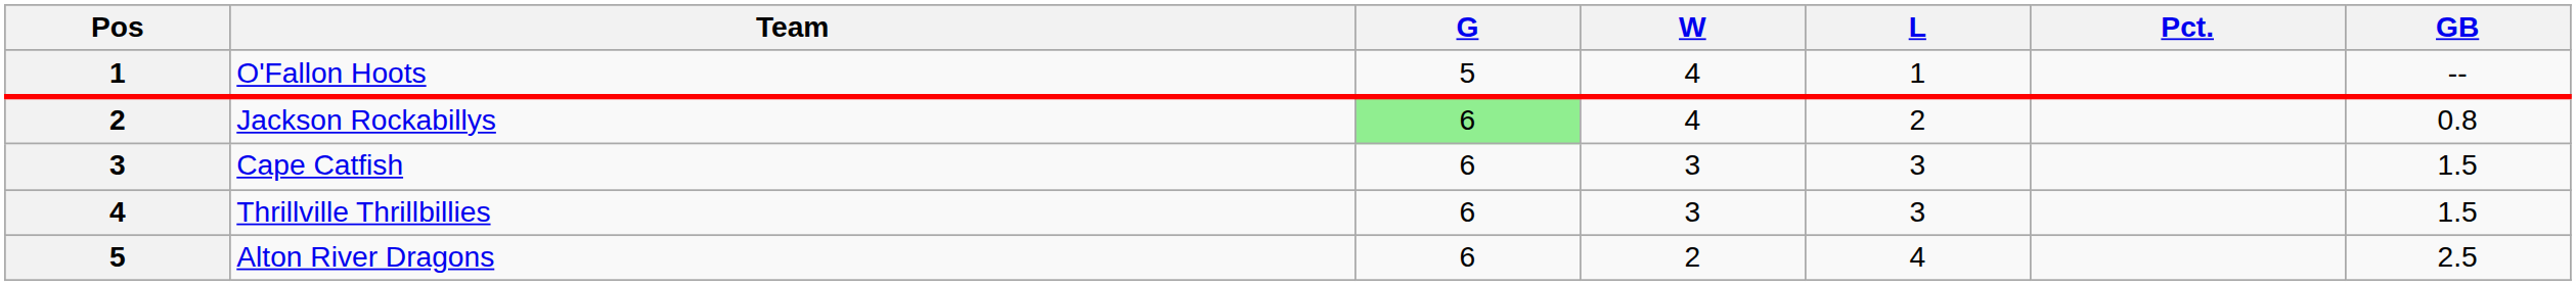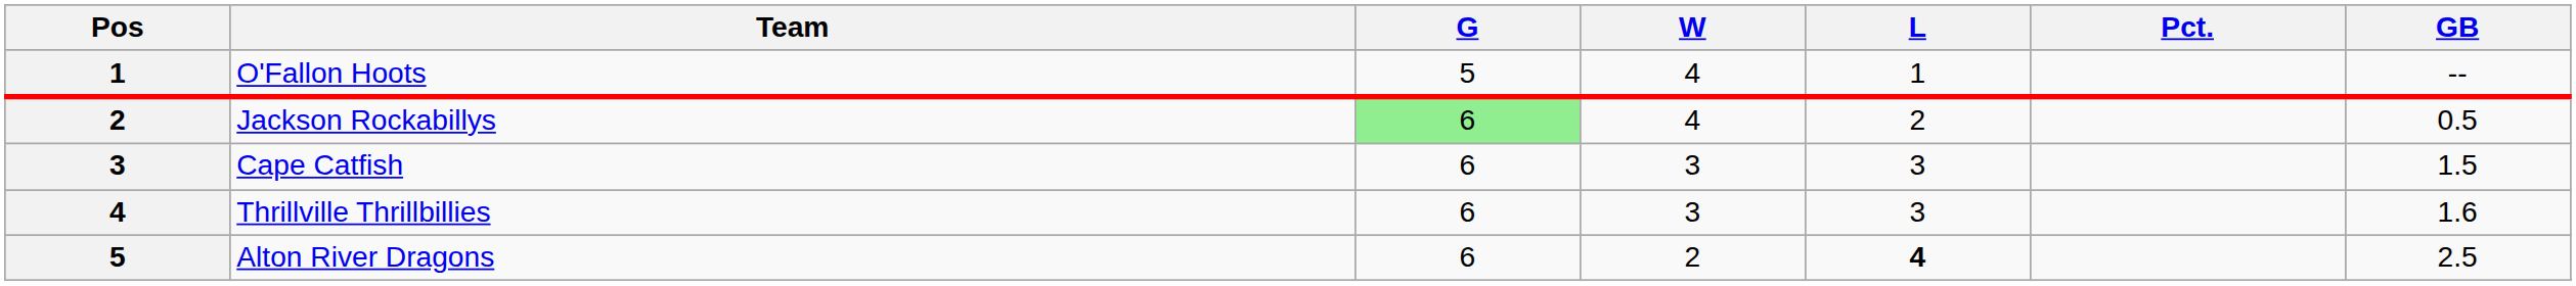 <table class="wikitable plainrowheaders" width="90%" style="text-align:center;">
 <tr>
 <th scope="col" width="5%">Pos</th>
 <th scope="col" width="25%">Team</th>
 <th scope="col" width="5%"><a href='#'>G</a></th>
 <th scope="col" width="5%"><a href='#'>W</a></th>
 <th scope="col" width="5%"><a href='#'>L</a></th>
 <th scope="col" width="7%"><a href='#'>Pct.</a></th>
 <th scope="col" width="5%"><a href='#'>GB</a></th>
 </tr>
 <tr>
 <th>1</th>
 <td style="text-align:left;"><a href='#'>O'Fallon Hoots</a></td>
 <td>5</td>
 <td>4</td>
 <td>1</td>
 <td></td>
 <td>--</td>
 </tr>
 <tr>
 </tr>
 <tr |- style="border-top:3px solid red;">
 <th>2</th>
 <td style="text-align:left;"><a href='#'>Jackson Rockabillys</a></td>
 <td style="background: lightgreen;">6</td>
 <td>4</td>
 <td>2</td>
 <td></td>
-<td>0.8</td>
+<td>0.5</td>
 </tr>
 <tr>
 <th>3</th>
 <td style="text-align:left;"><a href='#'>Cape Catfish</a></td>
 <td>6</td>
 <td>3</td>
 <td>3</td>
 <td></td>
 <td>1.5</td>
 </tr>
 <tr>
 <th>4</th>
 <td style="text-align:left;"><a href='#'>Thrillville Thrillbillies</a></td>
 <td>6</td>
 <td>3</td>
 <td>3</td>
 <td></td>
-<td>1.5</td>
+<td>1.6</td>
 </tr>
 <tr>
 <th>5</th>
 <td style="text-align:left;"><a href='#'>Alton River Dragons</a></td>
 <td>6</td>
 <td>2</td>
-<td>4</td>
+<td><strong>4</strong></td>
 <td></td>
 <td>2.5</td>
 </tr>
 </table>
